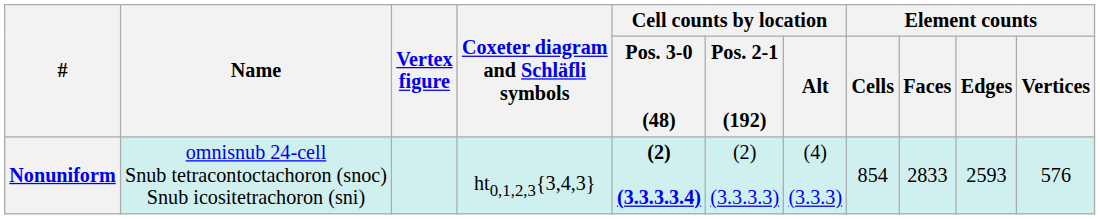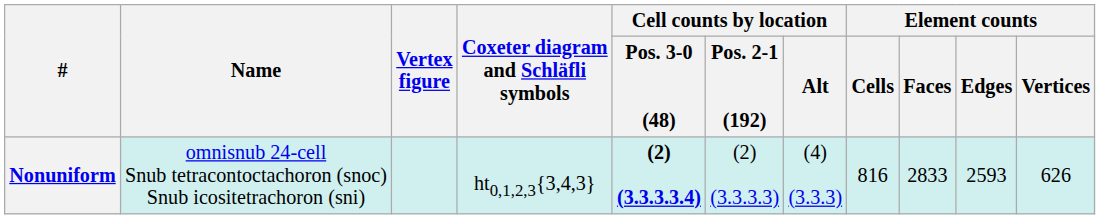 <table class="wikitable">
 <tr>
 <th rowspan=2>#</th>
 <th rowspan=2>Name</th>
 <th rowspan=2><a href='#'>Vertex<br>figure</a></th>
 <th rowspan=2><a href='#'>Coxeter diagram</a><br>and <a href='#'>Schläfli</a><br>symbols</th>
 <th colspan=3>Cell counts by location</th>
 <th colspan=4>Element counts</th>
 </tr>
 <tr>
 <th>Pos. 3-0<br><br><br>(48)</th>
 <th>Pos. 2-1<br><br><br>(192)</th>
 <th>Alt</th>
 <th>Cells</th>
 <th>Faces</th>
 <th>Edges</th>
 <th>Vertices</th>
 </tr>
 <tr BGCOLOR="#d0f0f0" align=center>
 <th><a href='#'>Nonuniform</a></th>
 <td align=center><a href='#'>omnisnub 24-cell</a><br>Snub tetracontoctachoron (snoc)<br>Snub icositetrachoron (sni)</td>
 <td></td>
 <td align=center><br>ht<sub>0,1,2,3</sub>{3,4,3}</td>
 <td><strong>(2)<br><br><a href='#'>(3.3.3.3.4)</a></strong></td>
 <td>(2)<br><br><a href='#'>(3.3.3.3)</a></td>
 <td>(4)<br><br><a href='#'>(3.3.3)</a></td>
-<td>854</td>
+<td>816</td>
 <td>2833</td>
 <td>2593</td>
-<td>576</td>
+<td>626</td>
 </tr>
 </table>
